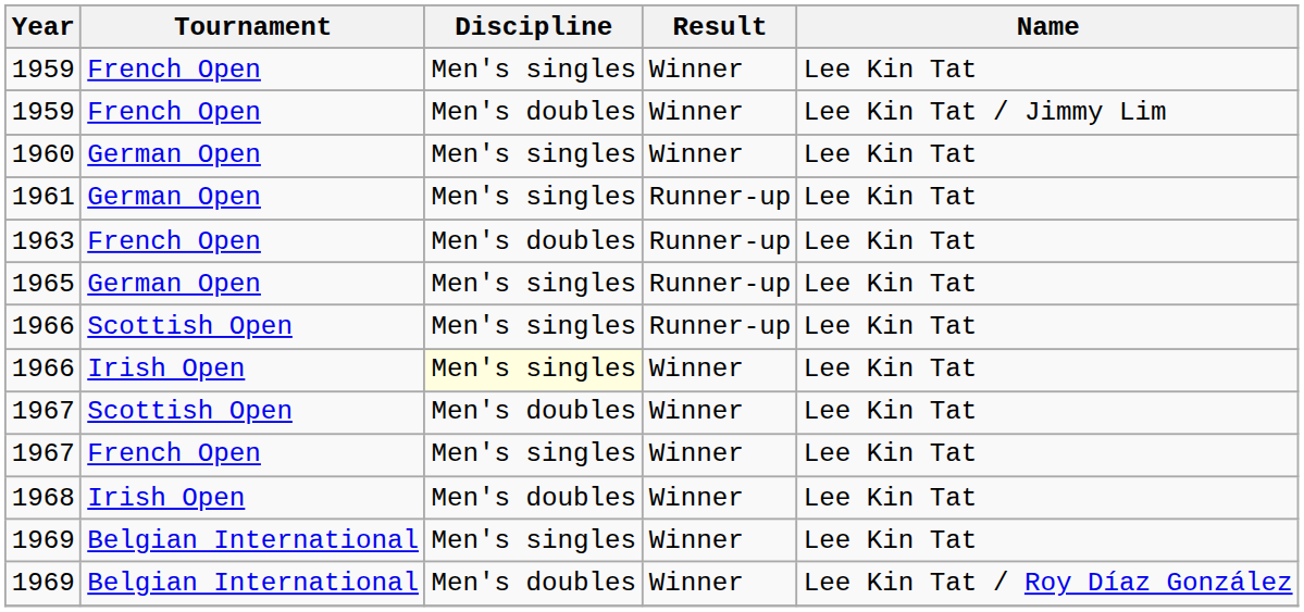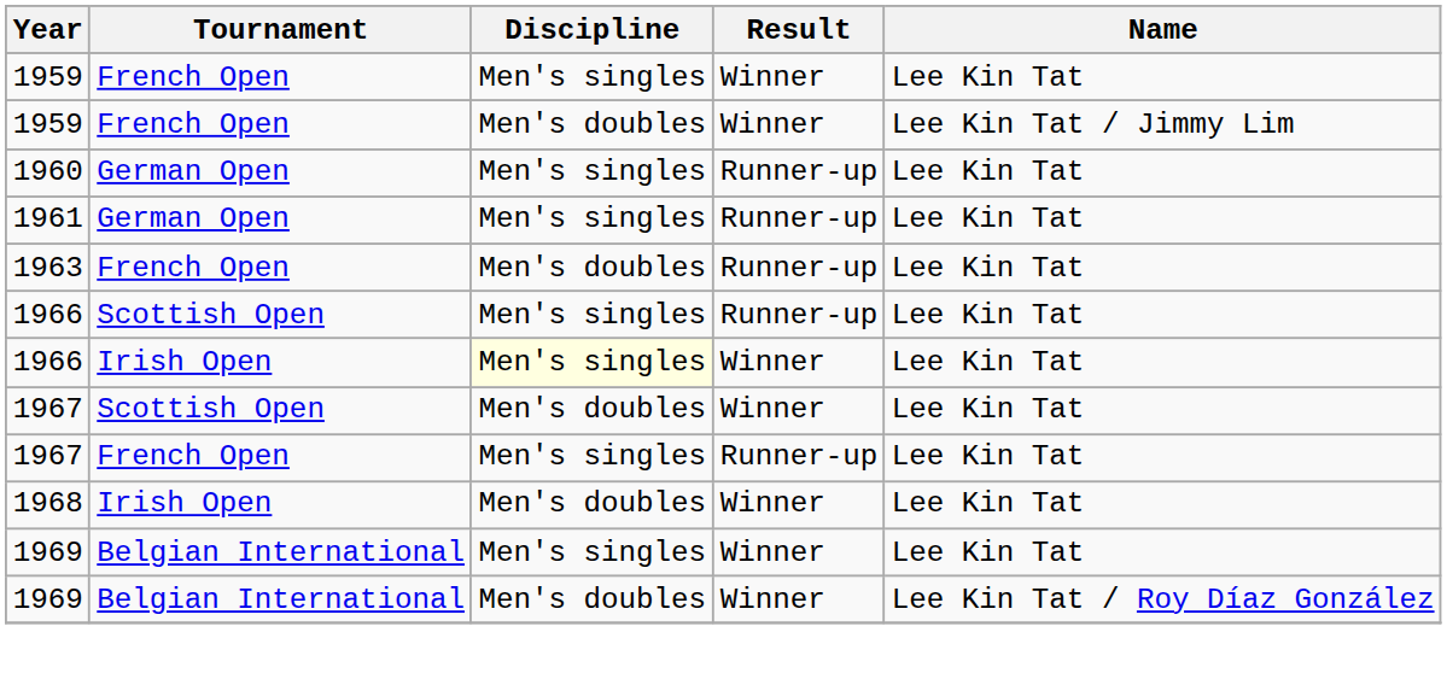 <table class="sortable wikitable">
 <tr>
 <th>Year</th>
 <th>Tournament</th>
 <th>Discipline</th>
 <th>Result</th>
 <th>Name</th>
 </tr>
 <tr>
 <td>1959</td>
 <td><a href='#'>French Open</a></td>
 <td>Men's singles</td>
 <td>Winner</td>
 <td>Lee Kin Tat</td>
 </tr>
 <tr>
 <td>1959</td>
 <td><a href='#'>French Open</a></td>
 <td>Men's doubles</td>
 <td>Winner</td>
 <td>Lee Kin Tat / Jimmy Lim</td>
 </tr>
 <tr>
 <td>1960</td>
 <td><a href='#'>German Open</a></td>
 <td>Men's singles</td>
-<td>Winner</td>
+<td>Runner-up</td>
 <td>Lee Kin Tat</td>
 </tr>
 <tr>
 <td>1961</td>
 <td><a href='#'>German Open</a></td>
 <td>Men's singles</td>
 <td>Runner-up</td>
 <td>Lee Kin Tat</td>
 </tr>
 <tr>
 <td>1963</td>
 <td><a href='#'>French Open</a></td>
 <td>Men's doubles</td>
-<td>Runner-up</td>
-<td>Lee Kin Tat</td>
-</tr>
-<tr>
-<td>1965</td>
-<td><a href='#'>German Open</a></td>
-<td>Men's singles</td>
 <td>Runner-up</td>
 <td>Lee Kin Tat</td>
 </tr>
 <tr>
 <td>1966</td>
 <td><a href='#'>Scottish Open</a></td>
 <td>Men's singles</td>
 <td>Runner-up</td>
 <td>Lee Kin Tat</td>
 </tr>
 <tr>
 <td>1966</td>
 <td><a href='#'>Irish Open</a></td>
 <td style="background: lightyellow;">Men's singles</td>
 <td>Winner</td>
 <td>Lee Kin Tat</td>
 </tr>
 <tr>
 <td>1967</td>
 <td><a href='#'>Scottish Open</a></td>
 <td>Men's doubles</td>
 <td>Winner</td>
 <td>Lee Kin Tat</td>
 </tr>
 <tr>
 <td>1967</td>
 <td><a href='#'>French Open</a></td>
 <td>Men's singles</td>
-<td>Winner</td>
+<td>Runner-up</td>
 <td>Lee Kin Tat</td>
 </tr>
 <tr>
 <td>1968</td>
 <td><a href='#'>Irish Open</a></td>
 <td>Men's doubles</td>
 <td>Winner</td>
 <td>Lee Kin Tat</td>
 </tr>
 <tr>
 <td>1969</td>
 <td><a href='#'>Belgian International</a></td>
 <td>Men's singles</td>
 <td>Winner</td>
 <td>Lee Kin Tat</td>
 </tr>
 <tr>
 <td>1969</td>
 <td><a href='#'>Belgian International</a></td>
 <td>Men's doubles</td>
 <td>Winner</td>
 <td>Lee Kin Tat / <a href='#'>Roy Díaz González</a></td>
 </tr>
 <tr>
 </tr>
 </table>
